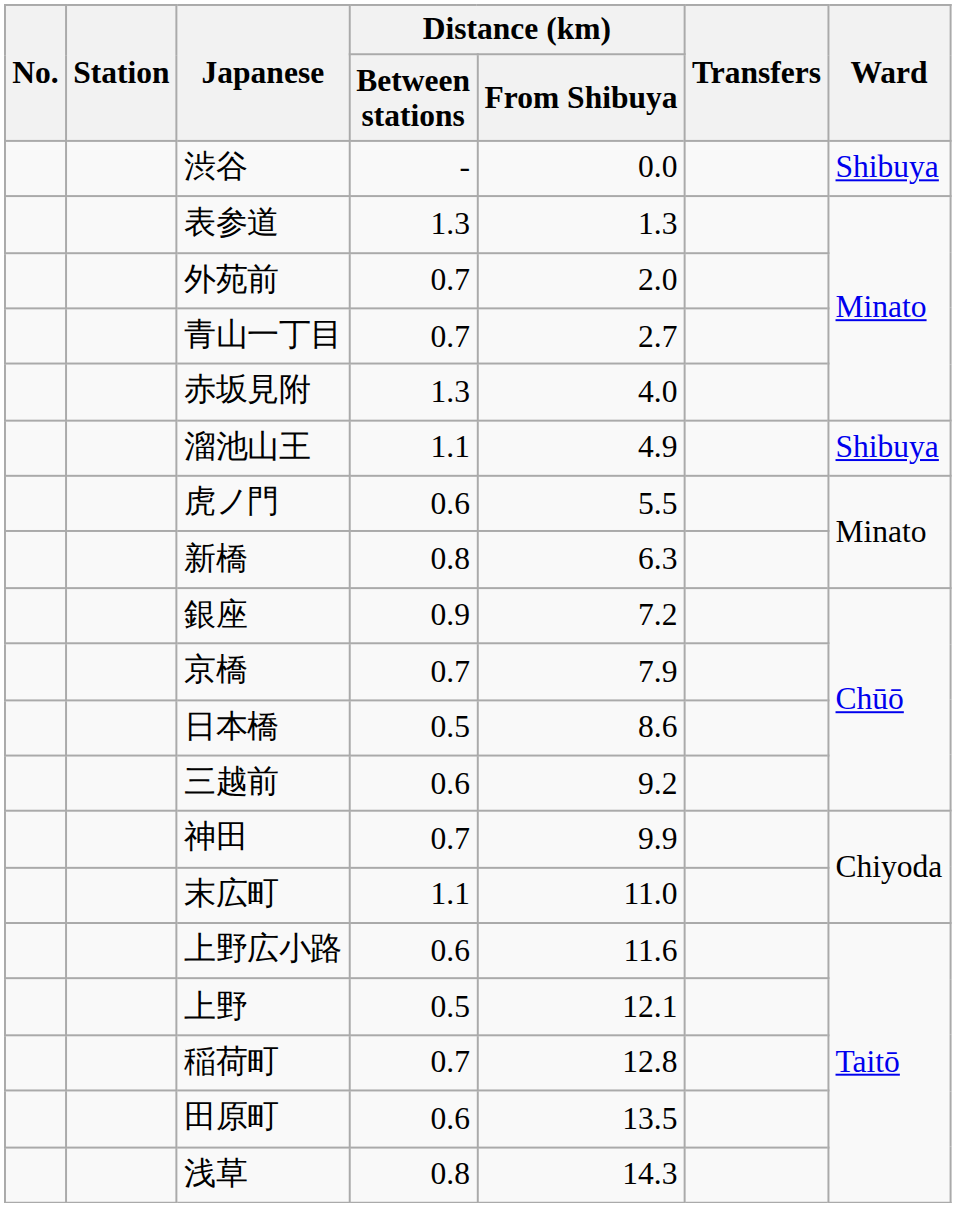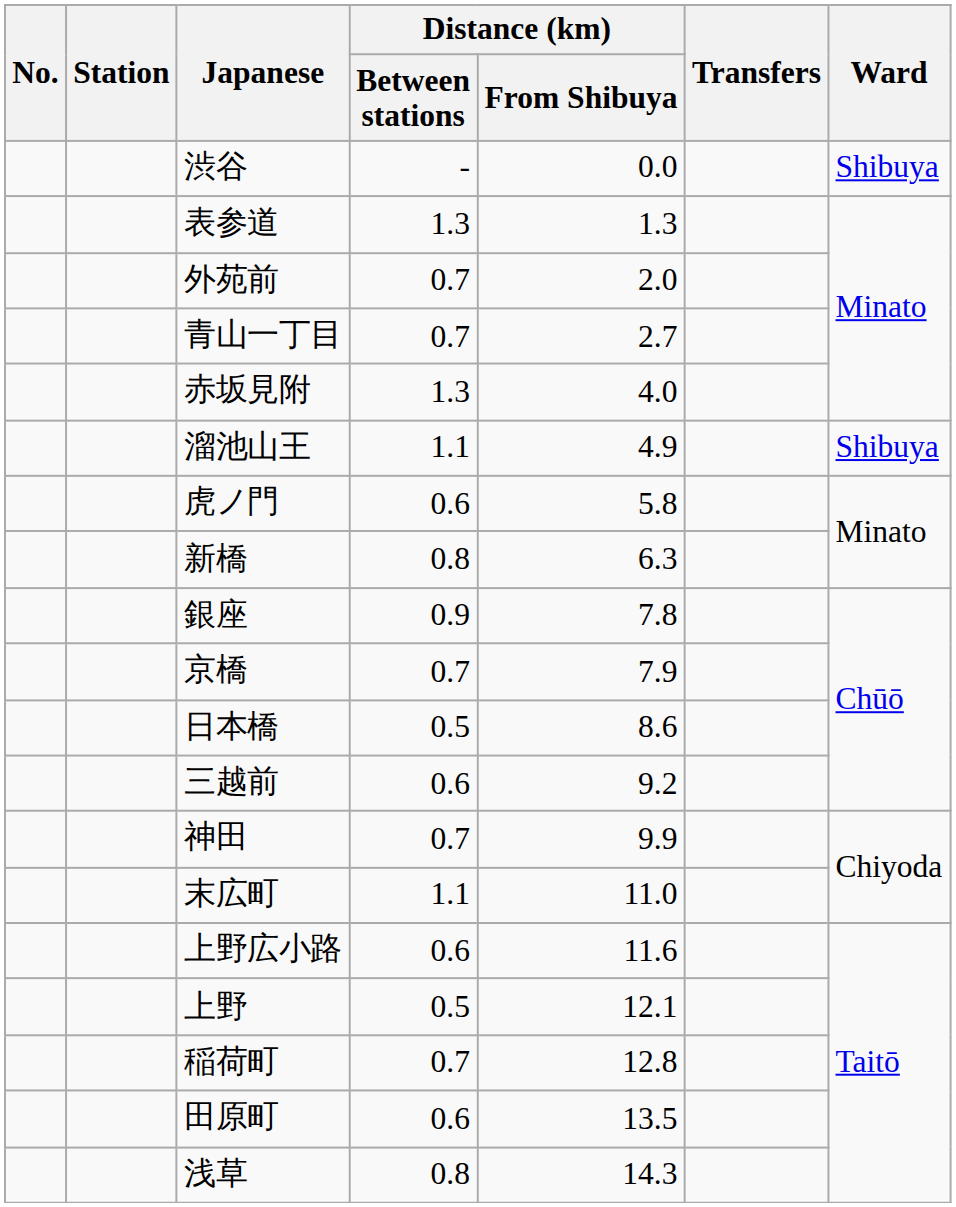 <table class="wikitable" rules="all">
 <tr>
 <th rowspan="2">No.</th>
 <th rowspan="2">Station</th>
 <th rowspan="2">Japanese</th>
 <th colspan="2">Distance (km)</th>
 <th rowspan="2">Transfers</th>
 <th rowspan="2">Ward</th>
 </tr>
 <tr>
 <th>Between<br>stations</th>
 <th>From Shibuya</th>
 </tr>
 <tr>
 <td></td>
 <td></td>
 <td>渋谷</td>
 <td style="text-align: right">-</td>
 <td style="text-align: right">0.0</td>
 <td></td>
 <td><a href='#'>Shibuya</a></td>
 </tr>
 <tr>
 <td></td>
 <td></td>
 <td>表参道</td>
 <td style="text-align: right">1.3</td>
 <td style="text-align: right">1.3</td>
 <td></td>
 <td rowspan="4"><a href='#'>Minato</a></td>
 </tr>
 <tr>
 <td></td>
 <td></td>
 <td>外苑前</td>
 <td style="text-align: right">0.7</td>
 <td style="text-align: right">2.0</td>
 <td> </td>
 </tr>
 <tr>
 <td></td>
 <td></td>
 <td>青山一丁目</td>
 <td style="text-align: right">0.7</td>
 <td style="text-align: right">2.7</td>
 <td></td>
 </tr>
 <tr>
 <td></td>
 <td></td>
 <td>赤坂見附</td>
 <td style="text-align: right">1.3</td>
 <td style="text-align: right">4.0</td>
 <td></td>
 </tr>
 <tr>
 <td></td>
 <td></td>
 <td>溜池山王</td>
 <td style="text-align: right">1.1</td>
 <td style="text-align: right">4.9</td>
 <td></td>
 <td><a href='#'>Shibuya</a></td>
 </tr>
 <tr>
 <td></td>
 <td></td>
 <td>虎ノ門</td>
 <td style="text-align: right">0.6</td>
-<td style="text-align: right">5.5</td>
+<td style="text-align: right">5.8</td>
 <td></td>
 <td rowspan="2">Minato</td>
 </tr>
 <tr>
 <td></td>
 <td></td>
 <td>新橋</td>
 <td style="text-align: right">0.8</td>
 <td style="text-align: right">6.3</td>
 <td></td>
 </tr>
 <tr>
 <td></td>
 <td></td>
 <td>銀座</td>
 <td style="text-align: right">0.9</td>
-<td style="text-align: right">7.2</td>
+<td style="text-align: right">7.8</td>
 <td></td>
 <td rowspan="4"><a href='#'>Chūō</a></td>
 </tr>
 <tr>
 <td></td>
 <td></td>
 <td>京橋</td>
 <td style="text-align: right">0.7</td>
 <td style="text-align: right">7.9</td>
 <td> </td>
 </tr>
 <tr>
 <td></td>
 <td></td>
 <td>日本橋</td>
 <td style="text-align: right">0.5</td>
 <td style="text-align: right">8.6</td>
 <td></td>
 </tr>
 <tr>
 <td></td>
 <td></td>
 <td>三越前</td>
 <td style="text-align: right">0.6</td>
 <td style="text-align: right">9.2</td>
 <td></td>
 </tr>
 <tr>
 <td></td>
 <td></td>
 <td>神田</td>
 <td style="text-align: right">0.7</td>
 <td style="text-align: right">9.9</td>
 <td></td>
 <td rowspan="2">Chiyoda</td>
 </tr>
 <tr>
 <td></td>
 <td></td>
 <td>末広町</td>
 <td style="text-align: right">1.1</td>
 <td style="text-align: right">11.0</td>
 <td> </td>
 </tr>
 <tr>
 <td></td>
 <td></td>
 <td>上野広小路</td>
 <td style="text-align: right">0.6</td>
 <td style="text-align: right">11.6</td>
 <td></td>
 <td rowspan="5"><a href='#'>Taitō</a></td>
 </tr>
 <tr>
 <td></td>
 <td></td>
 <td>上野</td>
 <td style="text-align: right">0.5</td>
 <td style="text-align: right">12.1</td>
 <td></td>
 </tr>
 <tr>
 <td></td>
 <td></td>
 <td>稲荷町</td>
 <td style="text-align: right">0.7</td>
 <td style="text-align: right">12.8</td>
 <td> </td>
 </tr>
 <tr>
 <td></td>
 <td></td>
 <td>田原町</td>
 <td style="text-align: right">0.6</td>
 <td style="text-align: right">13.5</td>
 <td> </td>
 </tr>
 <tr>
 <td></td>
 <td></td>
 <td>浅草</td>
 <td style="text-align: right">0.8</td>
 <td style="text-align: right">14.3</td>
 <td></td>
 </tr>
 </table>
